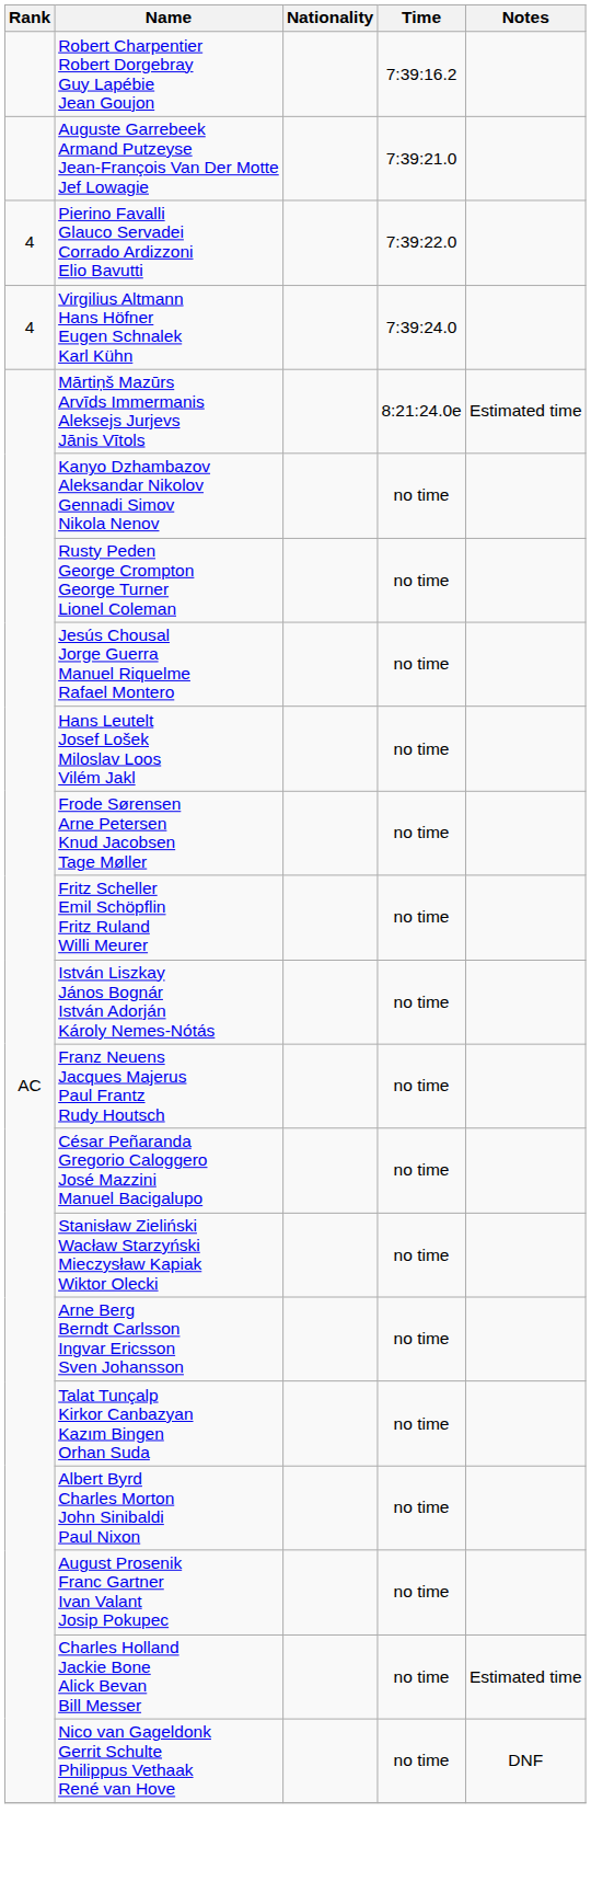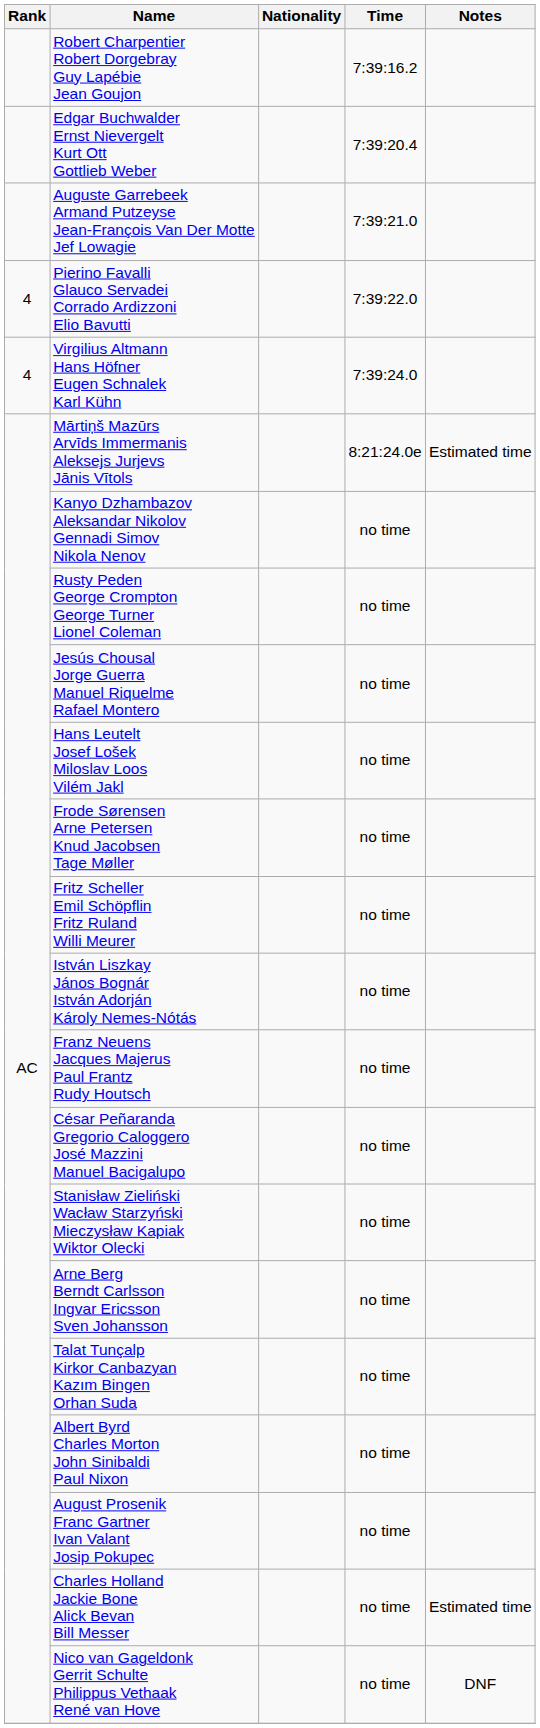 <table class="wikitable sortable" style="text-align:center">
 <tr>
 <th>Rank</th>
 <th>Name</th>
 <th>Nationality</th>
 <th>Time</th>
 <th>Notes</th>
 </tr>
 <tr>
 <td></td>
 <td align=left><a href='#'>Robert Charpentier</a><br><a href='#'>Robert Dorgebray</a><br><a href='#'>Guy Lapébie</a><br><a href='#'>Jean Goujon</a></td>
 <td align=left></td>
 <td>7:39:16.2</td>
+<td></td>
+</tr>
+<tr>
+<td></td>
+<td align=left><a href='#'>Edgar Buchwalder</a><br><a href='#'>Ernst Nievergelt</a><br><a href='#'>Kurt Ott</a><br><a href='#'>Gottlieb Weber</a></td>
+<td align=left></td>
+<td>7:39:20.4</td>
 <td></td>
 </tr>
 <tr>
 <td></td>
 <td align=left><a href='#'>Auguste Garrebeek</a><br><a href='#'>Armand Putzeyse</a><br><a href='#'>Jean-François Van Der Motte</a><br><a href='#'>Jef Lowagie</a></td>
 <td align=left></td>
 <td>7:39:21.0</td>
 <td></td>
 </tr>
 <tr>
 <td>4</td>
 <td align=left><a href='#'>Pierino Favalli</a><br><a href='#'>Glauco Servadei</a><br><a href='#'>Corrado Ardizzoni</a><br><a href='#'>Elio Bavutti</a></td>
 <td align=left></td>
 <td>7:39:22.0</td>
 <td></td>
 </tr>
 <tr>
 <td>4</td>
 <td align=left><a href='#'>Virgilius Altmann</a><br><a href='#'>Hans Höfner</a><br><a href='#'>Eugen Schnalek</a><br><a href='#'>Karl Kühn</a></td>
 <td align=left></td>
 <td>7:39:24.0</td>
 <td></td>
 </tr>
 <tr>
 <td rowspan=17>AC</td>
 <td align=left><a href='#'>Mārtiņš Mazūrs</a><br><a href='#'>Arvīds Immermanis</a><br><a href='#'>Aleksejs Jurjevs</a><br><a href='#'>Jānis Vītols</a></td>
 <td align=left></td>
 <td>8:21:24.0e</td>
 <td>Estimated time</td>
 </tr>
 <tr>
 <td align=left><a href='#'>Kanyo Dzhambazov</a><br><a href='#'>Aleksandar Nikolov</a><br><a href='#'>Gennadi Simov</a><br><a href='#'>Nikola Nenov</a></td>
 <td align=left></td>
 <td>no time</td>
 <td></td>
 </tr>
 <tr>
 <td align=left><a href='#'>Rusty Peden</a><br><a href='#'>George Crompton</a><br><a href='#'>George Turner</a><br><a href='#'>Lionel Coleman</a></td>
 <td align=left></td>
 <td>no time</td>
 <td></td>
 </tr>
 <tr>
 <td align=left><a href='#'>Jesús Chousal</a><br><a href='#'>Jorge Guerra</a><br><a href='#'>Manuel Riquelme</a><br><a href='#'>Rafael Montero</a></td>
 <td align=left></td>
 <td>no time</td>
 <td></td>
 </tr>
 <tr>
 <td align=left><a href='#'>Hans Leutelt</a><br><a href='#'>Josef Lošek</a><br><a href='#'>Miloslav Loos</a><br><a href='#'>Vilém Jakl</a></td>
 <td align=left></td>
 <td>no time</td>
 <td></td>
 </tr>
 <tr>
 <td align=left><a href='#'>Frode Sørensen</a><br><a href='#'>Arne Petersen</a><br><a href='#'>Knud Jacobsen</a><br><a href='#'>Tage Møller</a></td>
 <td align=left></td>
 <td>no time</td>
 <td></td>
 </tr>
 <tr>
 <td align=left><a href='#'>Fritz Scheller</a><br><a href='#'>Emil Schöpflin</a><br><a href='#'>Fritz Ruland</a><br><a href='#'>Willi Meurer</a></td>
 <td align=left></td>
 <td>no time</td>
 <td></td>
 </tr>
 <tr>
 <td align=left><a href='#'>István Liszkay</a><br><a href='#'>János Bognár</a><br><a href='#'>István Adorján</a><br><a href='#'>Károly Nemes-Nótás</a></td>
 <td align=left></td>
 <td>no time</td>
 <td></td>
 </tr>
 <tr>
 <td align=left><a href='#'>Franz Neuens</a><br><a href='#'>Jacques Majerus</a><br><a href='#'>Paul Frantz</a><br><a href='#'>Rudy Houtsch</a></td>
 <td align=left></td>
 <td>no time</td>
 <td></td>
 </tr>
 <tr>
 <td align=left><a href='#'>César Peñaranda</a><br><a href='#'>Gregorio Caloggero</a><br><a href='#'>José Mazzini</a><br><a href='#'>Manuel Bacigalupo</a></td>
 <td align=left></td>
 <td>no time</td>
 <td></td>
 </tr>
 <tr>
 <td align=left><a href='#'>Stanisław Zieliński</a><br><a href='#'>Wacław Starzyński</a><br><a href='#'>Mieczysław Kapiak</a><br><a href='#'>Wiktor Olecki</a></td>
 <td align=left></td>
 <td>no time</td>
 <td></td>
 </tr>
 <tr>
 <td align=left><a href='#'>Arne Berg</a><br><a href='#'>Berndt Carlsson</a><br><a href='#'>Ingvar Ericsson</a><br><a href='#'>Sven Johansson</a></td>
 <td align=left></td>
 <td>no time</td>
 <td></td>
 </tr>
 <tr>
 <td align=left><a href='#'>Talat Tunçalp</a><br><a href='#'>Kirkor Canbazyan</a><br><a href='#'>Kazım Bingen</a><br><a href='#'>Orhan Suda</a></td>
 <td align=left></td>
 <td>no time</td>
 <td></td>
 </tr>
 <tr>
 <td align=left><a href='#'>Albert Byrd</a><br><a href='#'>Charles Morton</a><br><a href='#'>John Sinibaldi</a><br><a href='#'>Paul Nixon</a></td>
 <td align=left></td>
 <td>no time</td>
 <td></td>
 </tr>
 <tr>
 <td align=left><a href='#'>August Prosenik</a><br><a href='#'>Franc Gartner</a><br><a href='#'>Ivan Valant</a><br><a href='#'>Josip Pokupec</a></td>
 <td align=left></td>
 <td>no time</td>
 <td></td>
 </tr>
 <tr>
 <td align=left><a href='#'>Charles Holland</a><br><a href='#'>Jackie Bone</a><br><a href='#'>Alick Bevan</a><br><a href='#'>Bill Messer</a></td>
 <td align=left></td>
 <td>no time</td>
 <td>Estimated time</td>
 </tr>
 <tr>
 <td align=left><a href='#'>Nico van Gageldonk</a><br><a href='#'>Gerrit Schulte</a><br><a href='#'>Philippus Vethaak</a><br><a href='#'>René van Hove</a></td>
 <td align=left></td>
 <td>no time</td>
 <td>DNF</td>
 </tr>
 <tr>
 </tr>
 </table>
